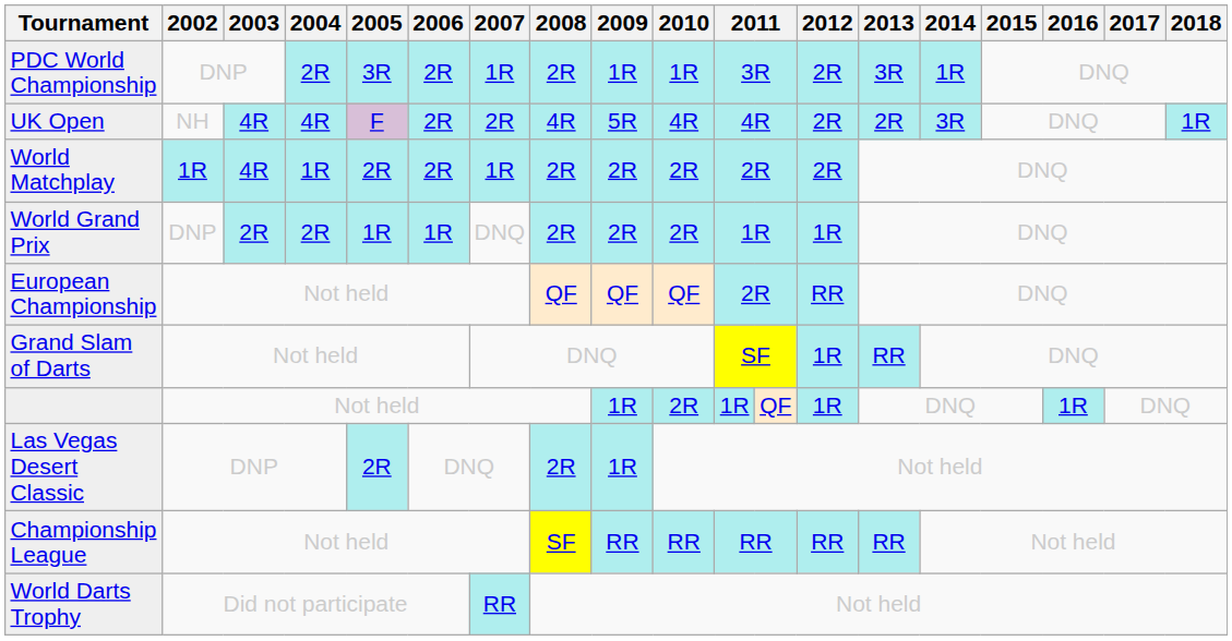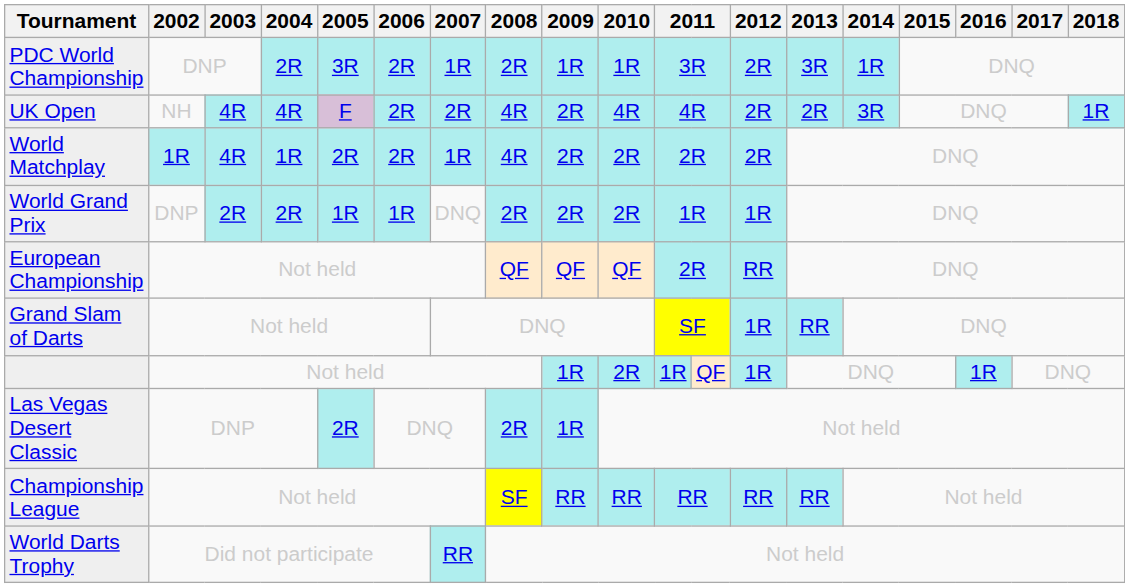 <table class="wikitable" style="width:55%; margin:0">
 <tr>
 <th>Tournament</th>
 <th>2002</th>
 <th>2003</th>
 <th>2004</th>
 <th>2005</th>
 <th>2006</th>
 <th>2007</th>
 <th>2008</th>
 <th>2009</th>
 <th>2010</th>
 <th colspan="2">2011</th>
 <th>2012</th>
 <th>2013</th>
 <th>2014</th>
 <th>2015</th>
 <th>2016</th>
 <th>2017</th>
 <th>2018</th>
 </tr>
 <tr>
 <td style="background:#efefef;"><a href='#'>PDC World Championship</a></td>
 <td colspan="2" style="text-align:center; color:#ccc;">DNP</td>
 <td style="text-align:center; background:#afeeee;"><a href='#'>2R</a></td>
 <td style="text-align:center; background:#afeeee;"><a href='#'>3R</a></td>
 <td style="text-align:center; background:#afeeee;"><a href='#'>2R</a></td>
 <td style="text-align:center; background:#afeeee;"><a href='#'>1R</a></td>
 <td style="text-align:center; background:#afeeee;"><a href='#'>2R</a></td>
 <td style="text-align:center; background:#afeeee;"><a href='#'>1R</a></td>
 <td style="text-align:center; background:#afeeee;"><a href='#'>1R</a></td>
 <td colspan="2" style="text-align:center; background:#afeeee;"><a href='#'>3R</a></td>
 <td style="text-align:center; background:#afeeee;"><a href='#'>2R</a></td>
 <td style="text-align:center; background:#afeeee;"><a href='#'>3R</a></td>
 <td style="text-align:center; background:#afeeee;"><a href='#'>1R</a></td>
 <td colspan="4" style="text-align:center; color:#ccc;">DNQ</td>
 </tr>
 <tr>
 <td style="background:#efefef;"><a href='#'>UK Open</a></td>
 <td style="text-align:center; color:#ccc;">NH</td>
 <td style="text-align:center; background:#afeeee;"><a href='#'>4R</a></td>
 <td style="text-align:center; background:#afeeee;"><a href='#'>4R</a></td>
 <td style="text-align:center; background:thistle;"><a href='#'>F</a></td>
 <td style="text-align:center; background:#afeeee;"><a href='#'>2R</a></td>
 <td style="text-align:center; background:#afeeee;"><a href='#'>2R</a></td>
 <td style="text-align:center; background:#afeeee;"><a href='#'>4R</a></td>
-<td style="text-align:center; background:#afeeee;"><a href='#'>5R</a></td>
+<td style="text-align:center; background:#afeeee;"><a href='#'>2R</a></td>
 <td style="text-align:center; background:#afeeee;"><a href='#'>4R</a></td>
 <td colspan="2" style="text-align:center; background:#afeeee;"><a href='#'>4R</a></td>
 <td style="text-align:center; background:#afeeee;"><a href='#'>2R</a></td>
 <td style="text-align:center; background:#afeeee;"><a href='#'>2R</a></td>
 <td style="text-align:center; background:#afeeee;"><a href='#'>3R</a></td>
 <td colspan="3" style="text-align:center; color:#ccc;">DNQ</td>
 <td style="text-align:center; background:#afeeee;"><a href='#'>1R</a></td>
 </tr>
 <tr>
 <td style="background:#efefef;"><a href='#'>World Matchplay</a></td>
 <td style="text-align:center; background:#afeeee;"><a href='#'>1R</a></td>
 <td style="text-align:center; background:#afeeee;"><a href='#'>4R</a></td>
 <td style="text-align:center; background:#afeeee;"><a href='#'>1R</a></td>
 <td style="text-align:center; background:#afeeee;"><a href='#'>2R</a></td>
 <td style="text-align:center; background:#afeeee;"><a href='#'>2R</a></td>
 <td style="text-align:center; background:#afeeee;"><a href='#'>1R</a></td>
-<td style="text-align:center; background:#afeeee;"><a href='#'>2R</a></td>
+<td style="text-align:center; background:#afeeee;"><a href='#'>4R</a></td>
 <td style="text-align:center; background:#afeeee;"><a href='#'>2R</a></td>
 <td style="text-align:center; background:#afeeee;"><a href='#'>2R</a></td>
 <td colspan="2" style="text-align:center; background:#afeeee;"><a href='#'>2R</a></td>
 <td style="text-align:center; background:#afeeee;"><a href='#'>2R</a></td>
 <td colspan="6" style="text-align:center; color:#ccc;">DNQ</td>
 </tr>
 <tr>
 <td style="background:#efefef;"><a href='#'>World Grand Prix</a></td>
 <td style="text-align:center; color:#ccc;">DNP</td>
 <td style="text-align:center; background:#afeeee;"><a href='#'>2R</a></td>
 <td style="text-align:center; background:#afeeee;"><a href='#'>2R</a></td>
 <td style="text-align:center; background:#afeeee;"><a href='#'>1R</a></td>
 <td style="text-align:center; background:#afeeee;"><a href='#'>1R</a></td>
 <td style="text-align:center; color:#ccc;">DNQ</td>
 <td style="text-align:center; background:#afeeee;"><a href='#'>2R</a></td>
 <td style="text-align:center; background:#afeeee;"><a href='#'>2R</a></td>
 <td style="text-align:center; background:#afeeee;"><a href='#'>2R</a></td>
 <td colspan="2" style="text-align:center; background:#afeeee;"><a href='#'>1R</a></td>
 <td style="text-align:center; background:#afeeee;"><a href='#'>1R</a></td>
 <td colspan="6" style="text-align:center; color:#ccc;">DNQ</td>
 </tr>
 <tr>
 <td style="background:#efefef;"><a href='#'>European Championship</a></td>
 <td colspan="6" style="text-align:center; color:#ccc;">Not held</td>
 <td style="text-align:center; background:#ffebcd;"><a href='#'>QF</a></td>
 <td style="text-align:center; background:#ffebcd;"><a href='#'>QF</a></td>
 <td style="text-align:center; background:#ffebcd;"><a href='#'>QF</a></td>
 <td colspan="2" style="text-align:center; background:#afeeee;"><a href='#'>2R</a></td>
 <td style="text-align:center; background:#afeeee;"><a href='#'>RR</a></td>
 <td colspan="6" style="text-align:center; color:#ccc;">DNQ</td>
 </tr>
 <tr>
 <td style="background:#efefef;"><a href='#'>Grand Slam of Darts</a></td>
 <td colspan="5" style="text-align:center; color:#ccc;">Not held</td>
 <td colspan="4" style="text-align:center; color:#ccc;">DNQ</td>
 <td colspan="2" style="text-align:center; background:yellow;"><a href='#'>SF</a></td>
 <td style="text-align:center; background:#afeeee;"><a href='#'>1R</a></td>
 <td style="text-align:center; background:#afeeee;"><a href='#'>RR</a></td>
 <td colspan="5" style="text-align:center; color:#ccc;">DNQ</td>
 </tr>
 <tr>
 <td style="background:#efefef;"></td>
 <td colspan="7" style="text-align:center; color:#ccc;">Not held</td>
 <td style="text-align:center; background:#afeeee;"><a href='#'>1R</a></td>
 <td style="text-align:center; background:#afeeee;"><a href='#'>2R</a></td>
 <td style="text-align:center; background:#afeeee;"><a href='#'>1R</a></td>
 <td style="text-align:center; background:#ffebcd;"><a href='#'>QF</a></td>
 <td style="text-align:center; background:#afeeee;"><a href='#'>1R</a></td>
 <td colspan="3" style="text-align:center; color:#ccc;">DNQ</td>
 <td style="text-align:center; background:#afeeee;"><a href='#'>1R</a></td>
 <td colspan="2" style="text-align:center; color:#ccc;">DNQ</td>
 </tr>
 <tr>
 <td style="background:#efefef;"><a href='#'>Las Vegas Desert Classic</a></td>
 <td colspan="3" style="text-align:center; color:#ccc;">DNP</td>
 <td style="text-align:center; background:#afeeee;"><a href='#'>2R</a></td>
 <td colspan="2" style="text-align:center; color:#ccc;">DNQ</td>
 <td style="text-align:center; background:#afeeee;"><a href='#'>2R</a></td>
 <td style="text-align:center; background:#afeeee;"><a href='#'>1R</a></td>
 <td colspan="10" style="text-align:center; color:#ccc;">Not held</td>
 </tr>
 <tr>
 <td style="background:#efefef;"><a href='#'>Championship League</a></td>
 <td colspan="6" style="text-align:center; color:#ccc;">Not held</td>
 <td style="text-align:center; background:yellow;"><a href='#'>SF</a></td>
 <td style="text-align:center; background:#afeeee;"><a href='#'>RR</a></td>
 <td style="text-align:center; background:#afeeee;"><a href='#'>RR</a></td>
 <td colspan="2" style="text-align:center; background:#afeeee;"><a href='#'>RR</a></td>
 <td style="text-align:center; background:#afeeee;"><a href='#'>RR</a></td>
 <td style="text-align:center; background:#afeeee;"><a href='#'>RR</a></td>
 <td colspan="5" style="text-align:center; color:#ccc;">Not held</td>
 </tr>
 <tr>
 <td style="background:#efefef;"><a href='#'>World Darts Trophy</a></td>
 <td colspan="5" style="text-align:center; color:#ccc;">Did not participate</td>
 <td style="text-align:center; background:#afeeee;"><a href='#'>RR</a></td>
 <td colspan="12" style="text-align:center; color:#ccc;">Not held</td>
 </tr>
 </table>
